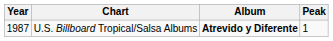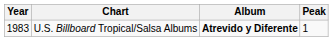 <table class="wikitable">
 <tr>
 <th>Year</th>
 <th>Chart</th>
 <th>Album</th>
 <th>Peak</th>
 </tr>
 <tr>
-<td>1987</td>
+<td>1983</td>
 <td>U.S. <em>Billboard</em> Tropical/Salsa Albums</td>
 <td><strong>Atrevido y Diferente</strong></td>
 <td>1</td>
 </tr>
 </table>
